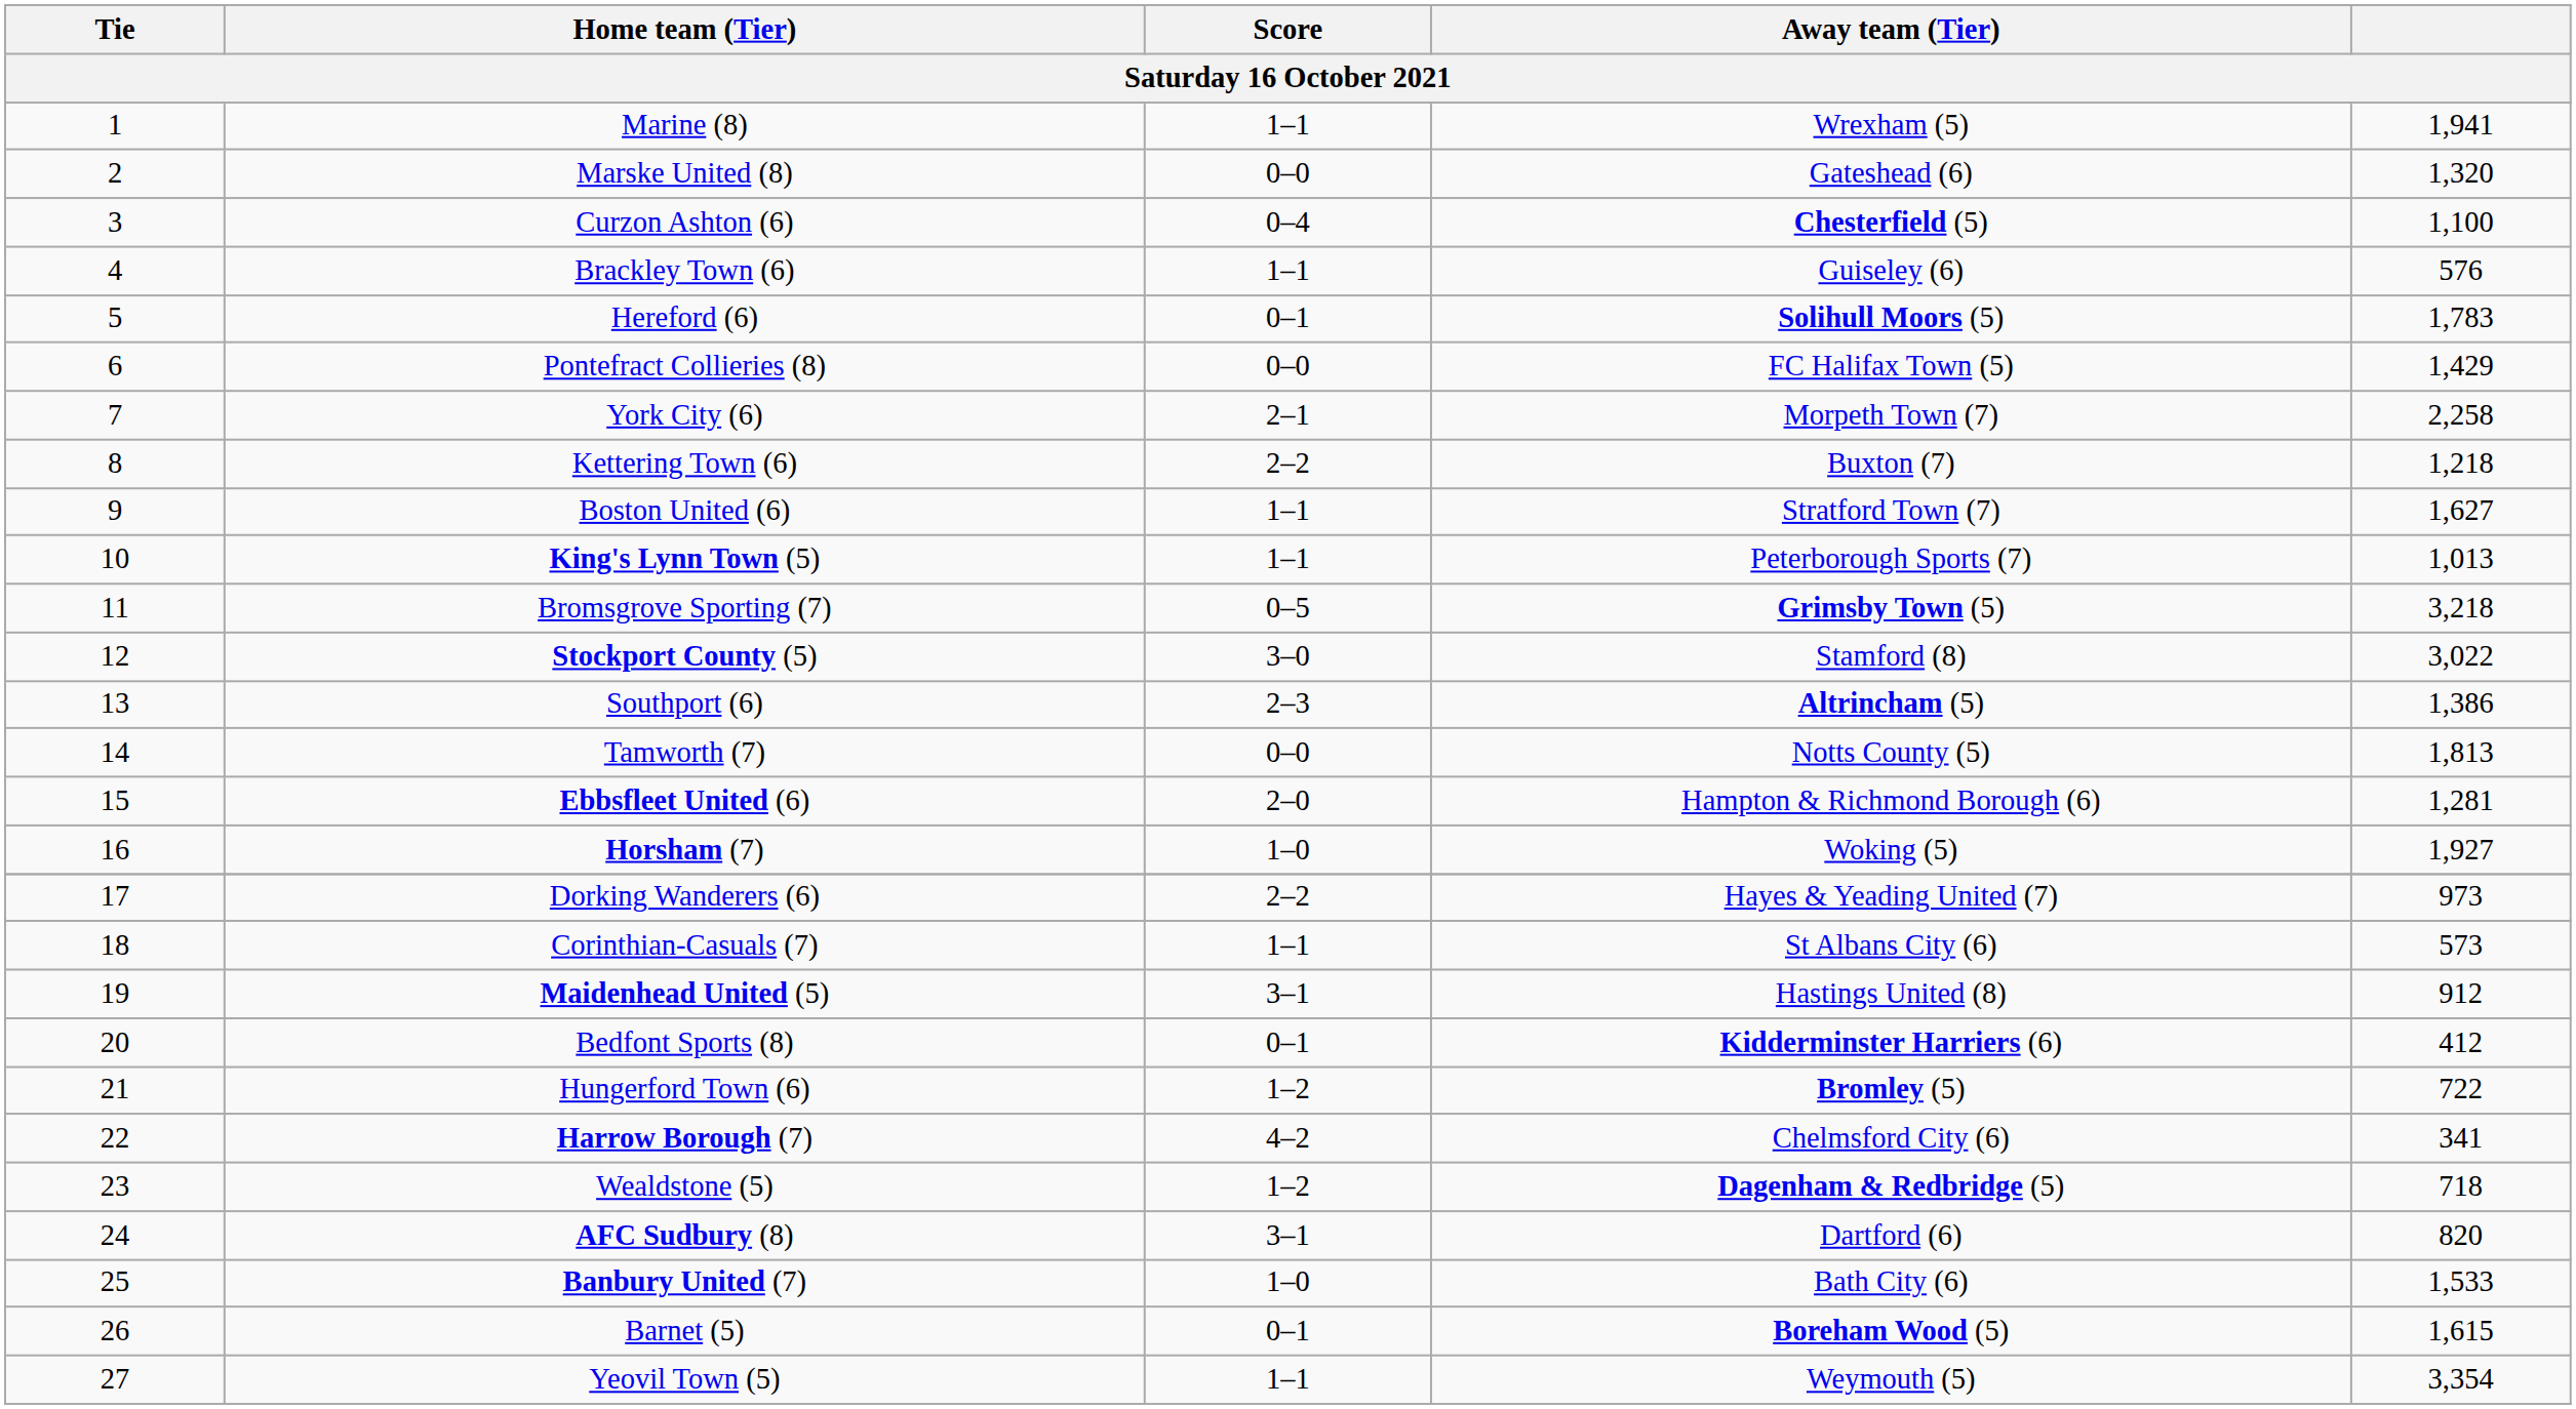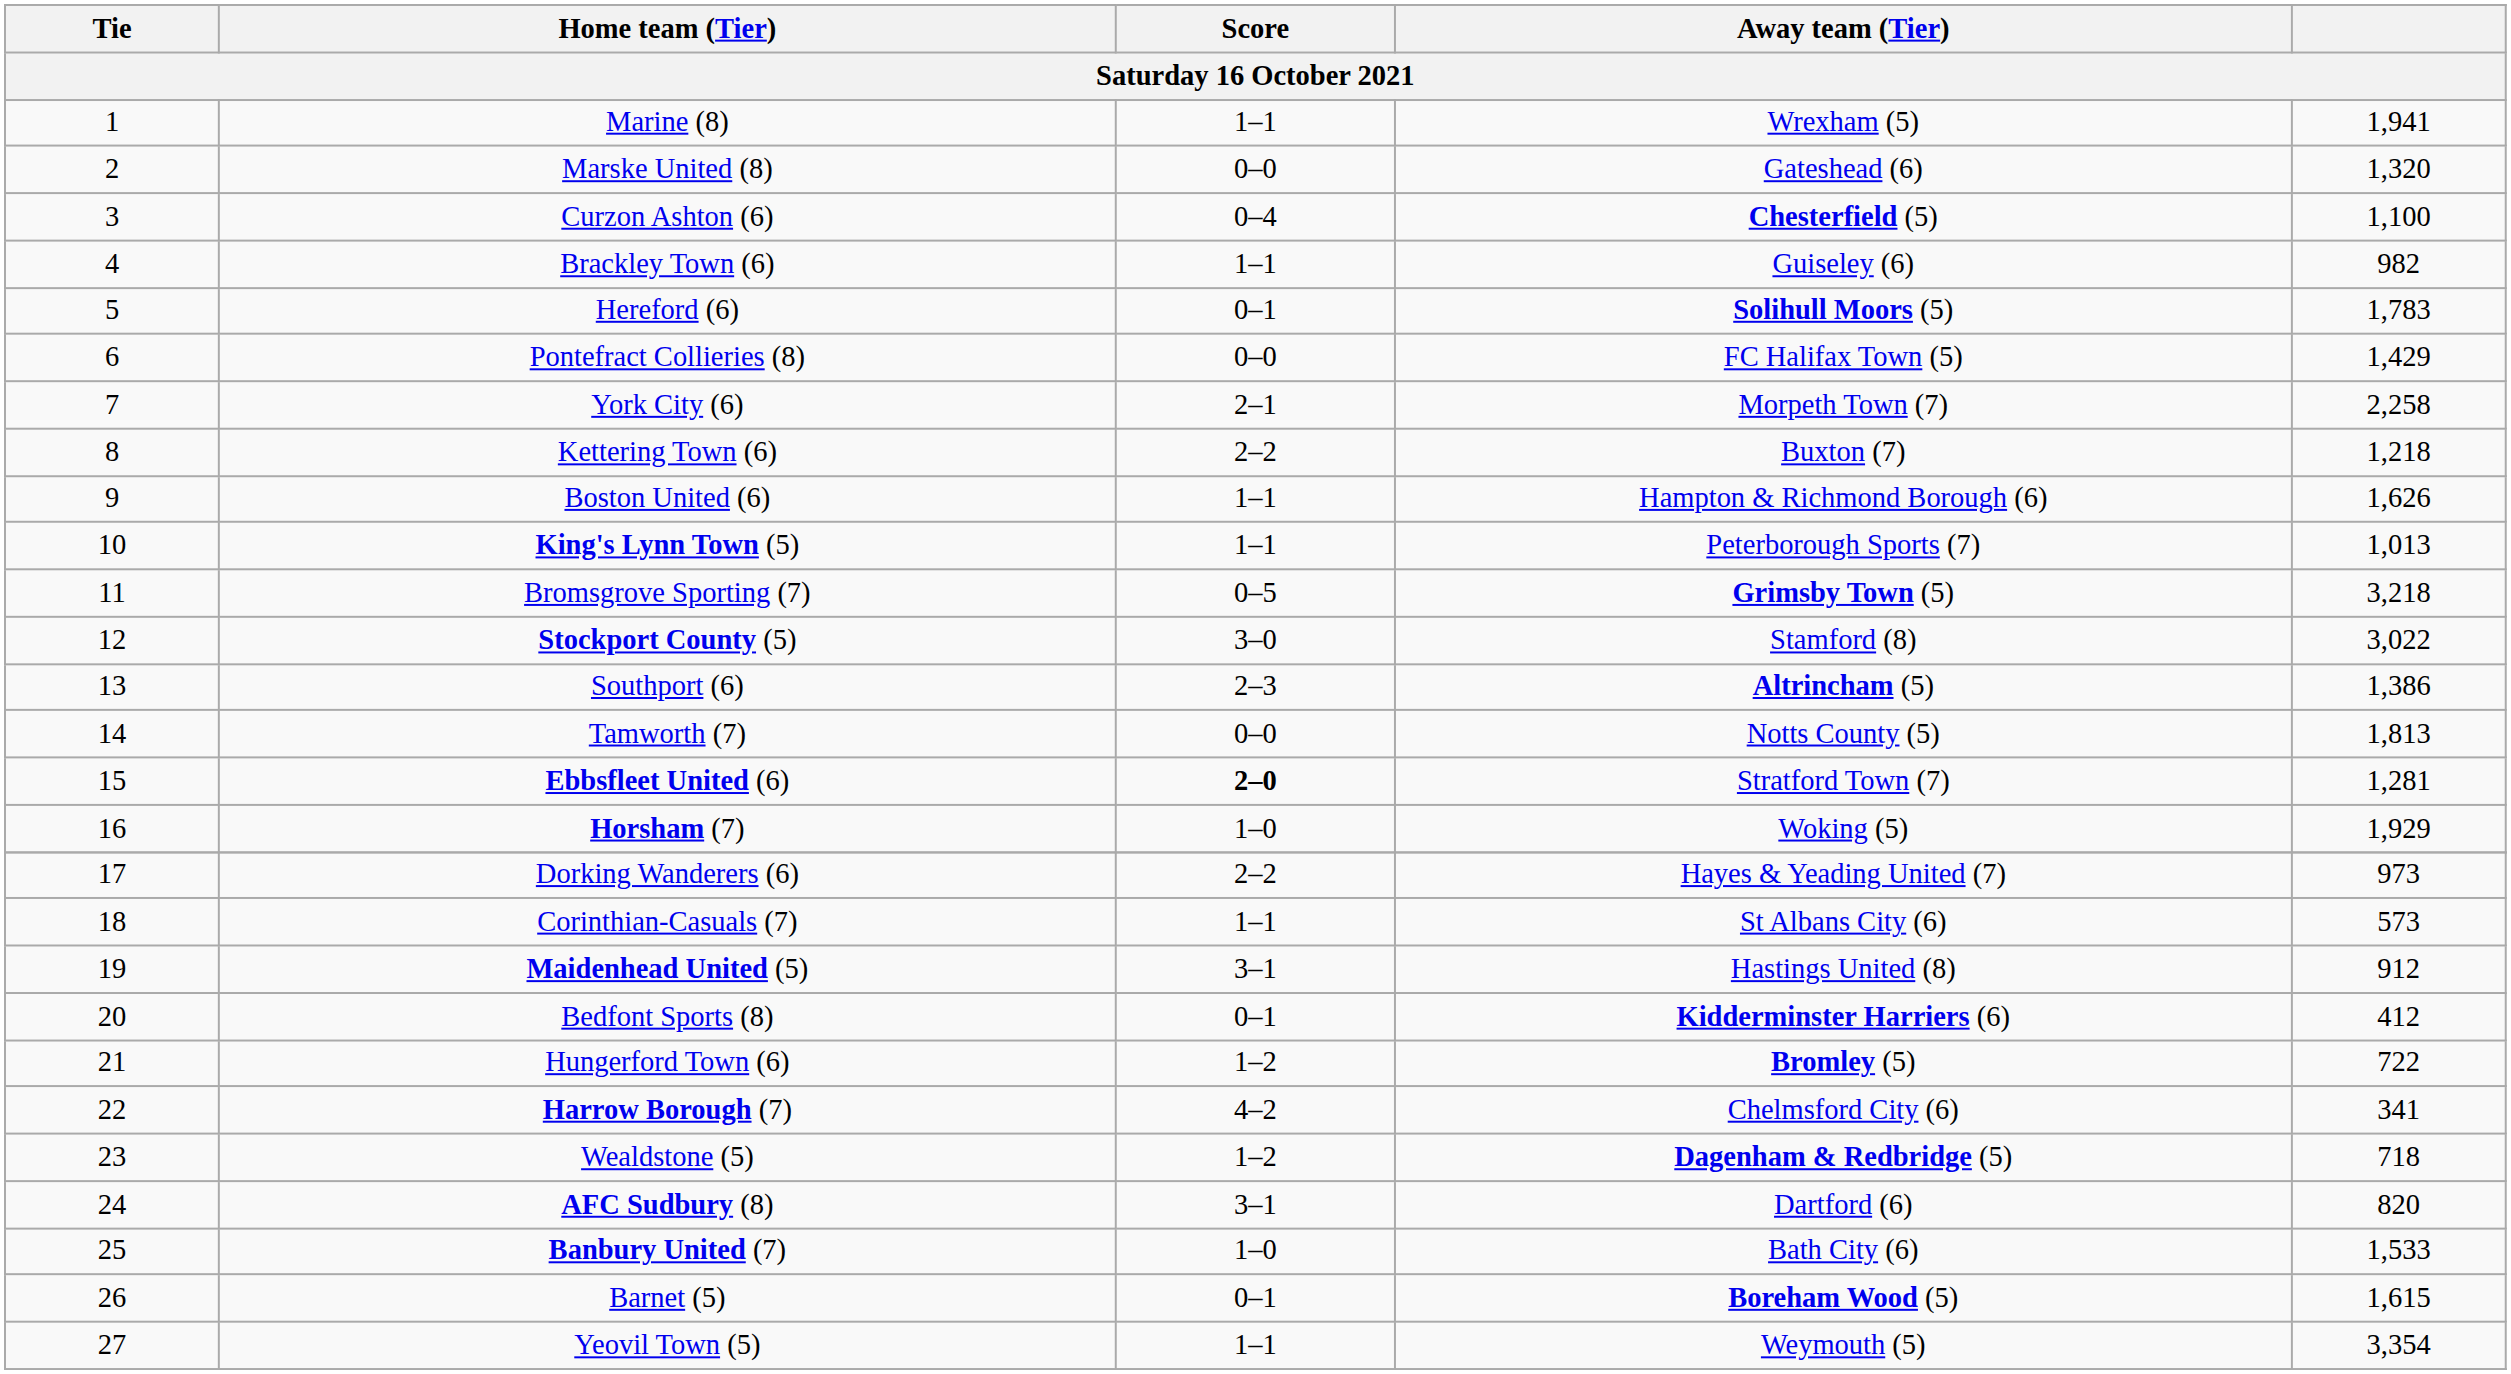 <table class="wikitable" style="text-align:center; font-size:90%; width:100%">
 <tr>
 <th scope="col" style="width:  8.43%;">Tie</th>
 <th scope="col" style="width: 35.29%;">Home team (<a href='#'>Tier</a>)</th>
 <th scope="col" style="width: 11.00%;">Score</th>
 <th scope="col" style="width: 35.29%;">Away team (<a href='#'>Tier</a>)</th>
 <th scope="col" style="width:  8.43%;"></th>
 </tr>
 <tr>
 <th colspan="5"><strong>Saturday 16 October 2021</strong></th>
 </tr>
 <tr>
 <td>1</td>
 <td><a href='#'>Marine</a> (8)</td>
 <td>1–1</td>
 <td><a href='#'>Wrexham</a> (5)</td>
 <td>1,941</td>
 </tr>
 <tr>
 <td>2</td>
 <td><a href='#'>Marske United</a> (8)</td>
 <td>0–0</td>
 <td><a href='#'>Gateshead</a> (6)</td>
 <td>1,320</td>
 </tr>
 <tr>
 <td>3</td>
 <td><a href='#'>Curzon Ashton</a> (6)</td>
 <td>0–4</td>
 <td><strong><a href='#'>Chesterfield</a></strong> (5)</td>
 <td>1,100</td>
 </tr>
 <tr>
 <td>4</td>
 <td><a href='#'>Brackley Town</a> (6)</td>
 <td>1–1</td>
 <td><a href='#'>Guiseley</a> (6)</td>
-<td>576</td>
+<td>982</td>
 </tr>
 <tr>
 <td>5</td>
 <td><a href='#'>Hereford</a> (6)</td>
 <td>0–1</td>
 <td><strong><a href='#'>Solihull Moors</a></strong> (5)</td>
 <td>1,783</td>
 </tr>
 <tr>
 <td>6</td>
 <td><a href='#'>Pontefract Collieries</a> (8)</td>
 <td>0–0</td>
 <td><a href='#'>FC Halifax Town</a> (5)</td>
 <td>1,429</td>
 </tr>
 <tr>
 <td>7</td>
 <td><a href='#'>York City</a> (6)</td>
 <td>2–1</td>
 <td><a href='#'>Morpeth Town</a> (7)</td>
 <td>2,258</td>
 </tr>
 <tr>
 <td>8</td>
 <td><a href='#'>Kettering Town</a> (6)</td>
 <td>2–2</td>
 <td><a href='#'>Buxton</a> (7)</td>
 <td>1,218</td>
 </tr>
 <tr>
 <td>9</td>
 <td><a href='#'>Boston United</a> (6)</td>
 <td>1–1</td>
-<td><a href='#'>Stratford Town</a> (7)</td>
-<td>1,627</td>
+<td><a href='#'>Hampton & Richmond Borough</a> (6)</td>
+<td>1,626</td>
 </tr>
 <tr>
 <td>10</td>
 <td><strong><a href='#'>King's Lynn Town</a></strong> (5)</td>
 <td>1–1</td>
 <td><a href='#'>Peterborough Sports</a> (7)</td>
 <td>1,013</td>
 </tr>
 <tr>
 <td>11</td>
 <td><a href='#'>Bromsgrove Sporting</a> (7)</td>
 <td>0–5</td>
 <td><strong><a href='#'>Grimsby Town</a></strong> (5)</td>
 <td>3,218</td>
 </tr>
 <tr>
 <td>12</td>
 <td><strong><a href='#'>Stockport County</a></strong> (5)</td>
 <td>3–0</td>
 <td><a href='#'>Stamford</a> (8)</td>
 <td>3,022</td>
 </tr>
 <tr>
 <td>13</td>
 <td><a href='#'>Southport</a> (6)</td>
 <td>2–3</td>
 <td><strong><a href='#'>Altrincham</a></strong> (5)</td>
 <td>1,386</td>
 </tr>
 <tr>
 <td>14</td>
 <td><a href='#'>Tamworth</a> (7)</td>
 <td>0–0</td>
 <td><a href='#'>Notts County</a> (5)</td>
 <td>1,813</td>
 </tr>
 <tr>
 <td>15</td>
 <td><strong><a href='#'>Ebbsfleet United</a></strong> (6)</td>
-<td>2–0</td>
-<td><a href='#'>Hampton & Richmond Borough</a> (6)</td>
+<td><strong>2–0</strong></td>
+<td><a href='#'>Stratford Town</a> (7)</td>
 <td>1,281</td>
 </tr>
 <tr>
 <td>16</td>
 <td><strong><a href='#'>Horsham</a></strong> (7)</td>
 <td>1–0</td>
 <td><a href='#'>Woking</a> (5)</td>
-<td>1,927</td>
+<td>1,929</td>
 </tr>
 <tr>
 </tr>
 <tr>
 <td>17</td>
 <td><a href='#'>Dorking Wanderers</a> (6)</td>
 <td>2–2</td>
 <td><a href='#'>Hayes & Yeading United</a> (7)</td>
 <td>973</td>
 </tr>
 <tr>
 <td>18</td>
 <td><a href='#'>Corinthian-Casuals</a> (7)</td>
 <td>1–1</td>
 <td><a href='#'>St Albans City</a> (6)</td>
 <td>573</td>
 </tr>
 <tr>
 <td>19</td>
 <td><strong><a href='#'>Maidenhead United</a></strong> (5)</td>
 <td>3–1</td>
 <td><a href='#'>Hastings United</a> (8)</td>
 <td>912</td>
 </tr>
 <tr>
 <td>20</td>
 <td><a href='#'>Bedfont Sports</a> (8)</td>
 <td>0–1</td>
 <td><strong><a href='#'>Kidderminster Harriers</a></strong> (6)</td>
 <td>412</td>
 </tr>
 <tr>
 <td>21</td>
 <td><a href='#'>Hungerford Town</a> (6)</td>
 <td>1–2</td>
 <td><strong><a href='#'>Bromley</a></strong> (5)</td>
 <td>722</td>
 </tr>
 <tr>
 <td>22</td>
 <td><strong><a href='#'>Harrow Borough</a></strong> (7)</td>
 <td>4–2</td>
 <td><a href='#'>Chelmsford City</a> (6)</td>
 <td>341</td>
 </tr>
 <tr>
 <td>23</td>
 <td><a href='#'>Wealdstone</a> (5)</td>
 <td>1–2</td>
 <td><strong><a href='#'>Dagenham & Redbridge</a></strong> (5)</td>
 <td>718</td>
 </tr>
 <tr>
 <td>24</td>
 <td><strong><a href='#'>AFC Sudbury</a></strong> (8)</td>
 <td>3–1</td>
 <td><a href='#'>Dartford</a> (6)</td>
 <td>820</td>
 </tr>
 <tr>
 <td>25</td>
 <td><strong><a href='#'>Banbury United</a></strong> (7)</td>
 <td>1–0</td>
 <td><a href='#'>Bath City</a> (6)</td>
 <td>1,533</td>
 </tr>
 <tr>
 <td>26</td>
 <td><a href='#'>Barnet</a> (5)</td>
 <td>0–1</td>
 <td><strong><a href='#'>Boreham Wood</a></strong> (5)</td>
 <td>1,615</td>
 </tr>
 <tr>
 <td>27</td>
 <td><a href='#'>Yeovil Town</a> (5)</td>
 <td>1–1</td>
 <td><a href='#'>Weymouth</a> (5)</td>
 <td>3,354</td>
 </tr>
 <tr>
 </tr>
 </table>
